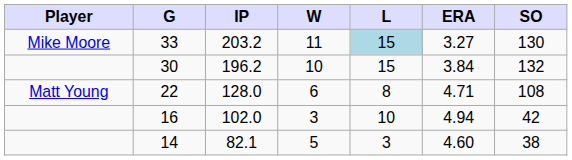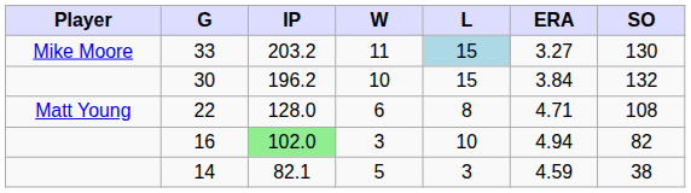 <table class="wikitable sortable">
 <tr>
 <th style="background:#ddf; width:16%;">Player</th>
 <th style="background:#ddf; width:9%;">G</th>
 <th style="background:#ddf; width:9%;">IP</th>
 <th style="background:#ddf; width:9%;">W</th>
 <th style="background:#ddf; width:9%;">L</th>
 <th style="background:#ddf; width:9%;">ERA</th>
 <th style="background:#ddf; width:9%;">SO</th>
 </tr>
 <tr style="text-align:center;">
 <td><a href='#'>Mike Moore</a></td>
 <td>33</td>
 <td>203.2</td>
 <td>11</td>
 <td style="background: lightblue;">15</td>
 <td>3.27</td>
 <td>130</td>
 </tr>
 <tr align=center>
 <td></td>
 <td>30</td>
 <td>196.2</td>
 <td>10</td>
 <td>15</td>
 <td>3.84</td>
 <td>132</td>
 </tr>
 <tr style="text-align:center;">
 <td><a href='#'>Matt Young</a></td>
 <td>22</td>
 <td>128.0</td>
 <td>6</td>
 <td>8</td>
 <td>4.71</td>
 <td>108</td>
 </tr>
 <tr align=center>
 <td></td>
 <td>16</td>
-<td>102.0</td>
+<td style="background: lightgreen;">102.0</td>
 <td>3</td>
 <td>10</td>
 <td>4.94</td>
-<td>42</td>
+<td>82</td>
 </tr>
 <tr style="text-align:center;">
 <td></td>
 <td>14</td>
 <td>82.1</td>
 <td>5</td>
 <td>3</td>
-<td>4.60</td>
+<td>4.59</td>
 <td>38</td>
 </tr>
 </table>
